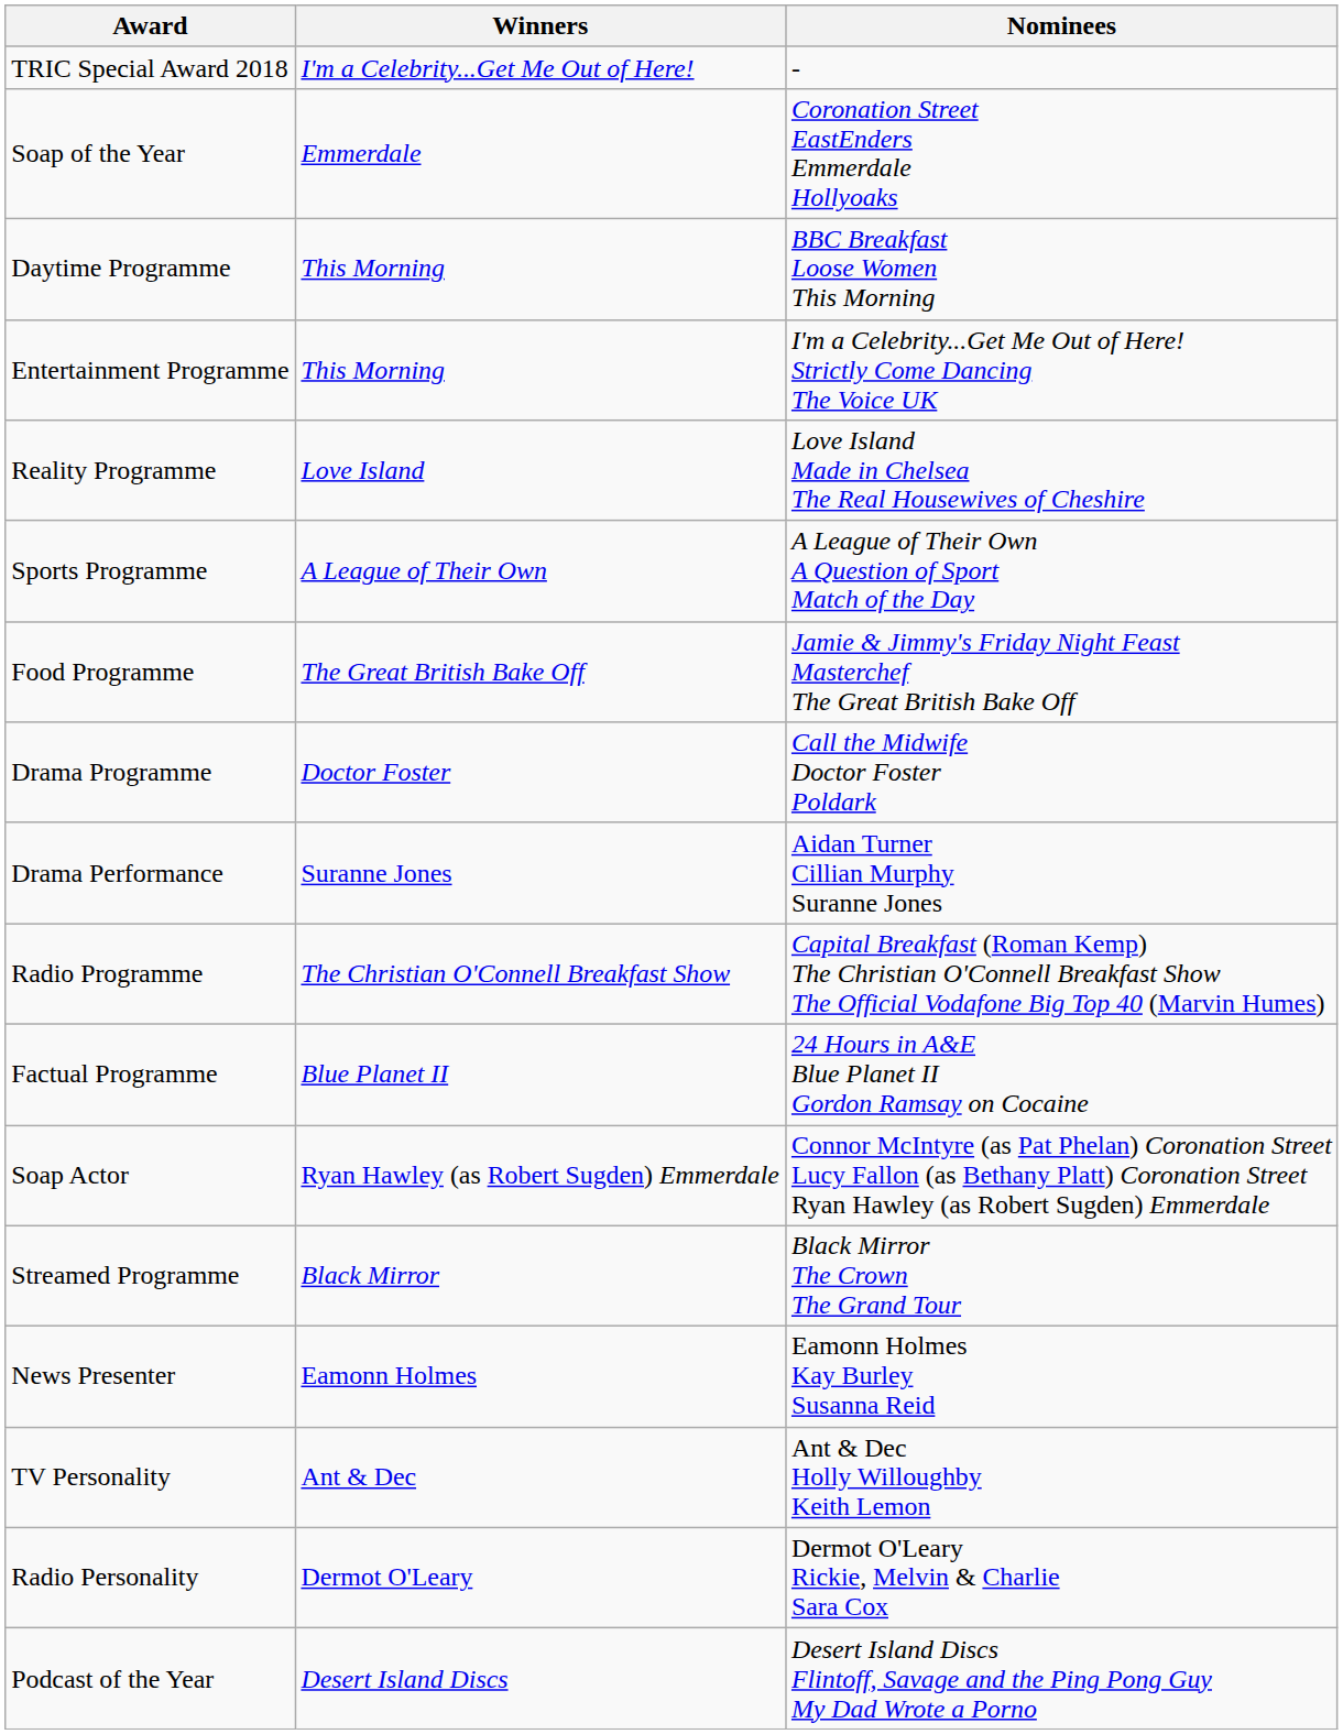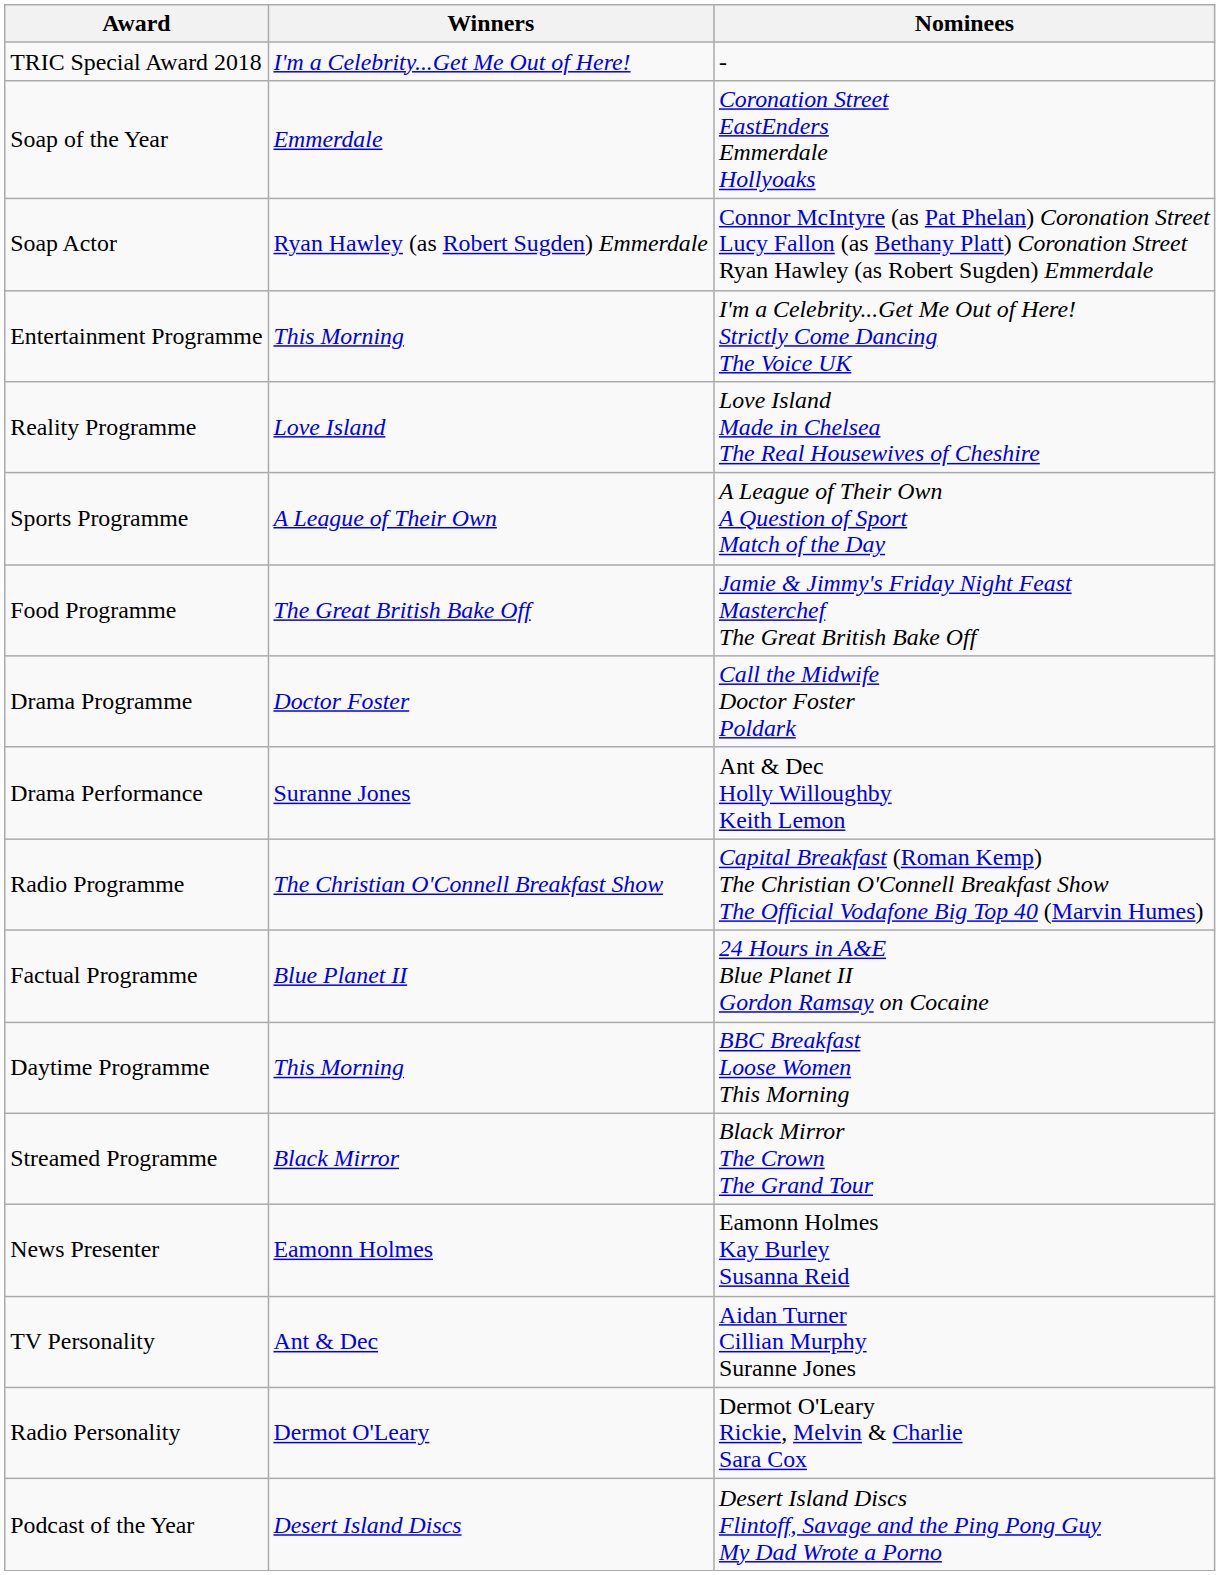 <table class="wikitable">
 <tr>
 <th>Award</th>
 <th>Winners</th>
 <th>Nominees</th>
 </tr>
 <tr>
 <td>TRIC Special Award 2018</td>
 <td><em><a href='#'>I'm a Celebrity...Get Me Out of Here!</a></em></td>
 <td>-</td>
 </tr>
 <tr>
 <td>Soap of the Year</td>
 <td><em><a href='#'>Emmerdale</a></em></td>
 <td><em><a href='#'>Coronation Street</a></em> <br><em><a href='#'>EastEnders</a> <br>Emmerdale <br><a href='#'>Hollyoaks</a></em></td>
 </tr>
 <tr>
-<td>Daytime Programme</td>
-<td><em><a href='#'>This Morning</a></em></td>
-<td><em><a href='#'>BBC Breakfast</a> <br><a href='#'>Loose Women</a> <br>This Morning</em></td>
+<td>Soap Actor</td>
+<td><a href='#'>Ryan Hawley</a> (as <a href='#'>Robert Sugden</a>) <em>Emmerdale</em></td>
+<td><a href='#'>Connor McIntyre</a> (as <a href='#'>Pat Phelan</a>) <em>Coronation Street</em> <br><a href='#'>Lucy Fallon</a> (as <a href='#'>Bethany Platt</a>) <em>Coronation Street</em><br>Ryan Hawley (as Robert Sugden) <em>Emmerdale</em></td>
 </tr>
 <tr>
 <td>Entertainment Programme</td>
 <td><em><a href='#'>This Morning</a></em></td>
 <td><em>I'm a Celebrity...Get Me Out of Here! <br><a href='#'>Strictly Come Dancing</a> <br><a href='#'>The Voice UK</a></em></td>
 </tr>
 <tr>
 <td>Reality Programme</td>
 <td><em><a href='#'>Love Island</a></em></td>
 <td><em>Love Island <br><a href='#'>Made in Chelsea</a> <br><a href='#'>The Real Housewives of Cheshire</a></em></td>
 </tr>
 <tr>
 <td>Sports Programme</td>
 <td><em><a href='#'>A League of Their Own</a></em></td>
 <td><em>A League of Their Own <br><a href='#'>A Question of Sport</a> <br><a href='#'>Match of the Day</a></em></td>
 </tr>
 <tr>
 <td>Food Programme</td>
 <td><em><a href='#'>The Great British Bake Off</a></em></td>
 <td><em><a href='#'>Jamie & Jimmy's Friday Night Feast</a> <br><a href='#'>Masterchef</a> <br>The Great British Bake Off</em></td>
 </tr>
 <tr>
 <td>Drama Programme</td>
 <td><em><a href='#'>Doctor Foster</a></em></td>
 <td><em><a href='#'>Call the Midwife</a> <br>Doctor Foster <br><a href='#'>Poldark</a></em></td>
 </tr>
 <tr>
 <td>Drama Performance</td>
 <td><a href='#'>Suranne Jones</a></td>
-<td><a href='#'>Aidan Turner</a> <br><a href='#'>Cillian Murphy</a> <br>Suranne Jones</td>
+<td>Ant & Dec <br><a href='#'>Holly Willoughby</a> <br><a href='#'>Keith Lemon</a></td>
 </tr>
 <tr>
 <td>Radio Programme</td>
 <td><em><a href='#'>The Christian O'Connell Breakfast Show</a></em></td>
 <td><em><a href='#'>Capital Breakfast</a></em> (<a href='#'>Roman Kemp</a>) <em><br>The Christian O'Connell Breakfast Show <br><a href='#'>The Official Vodafone Big Top 40</a></em> (<a href='#'>Marvin Humes</a>)</td>
 </tr>
 <tr>
 <td>Factual Programme</td>
 <td><em><a href='#'>Blue Planet II</a></em></td>
 <td><em><a href='#'>24 Hours in A&E</a> <br>Blue Planet II <br><a href='#'>Gordon Ramsay</a> on Cocaine</em></td>
 </tr>
 <tr>
-<td>Soap Actor</td>
-<td><a href='#'>Ryan Hawley</a> (as <a href='#'>Robert Sugden</a>) <em>Emmerdale</em></td>
-<td><a href='#'>Connor McIntyre</a> (as <a href='#'>Pat Phelan</a>) <em>Coronation Street</em> <br><a href='#'>Lucy Fallon</a> (as <a href='#'>Bethany Platt</a>) <em>Coronation Street</em><br>Ryan Hawley (as Robert Sugden) <em>Emmerdale</em></td>
+<td>Daytime Programme</td>
+<td><em><a href='#'>This Morning</a></em></td>
+<td><em><a href='#'>BBC Breakfast</a> <br><a href='#'>Loose Women</a> <br>This Morning</em></td>
 </tr>
 <tr>
 <td>Streamed Programme</td>
 <td><em><a href='#'>Black Mirror</a></em></td>
 <td><em>Black Mirror <br><a href='#'>The Crown</a> <br><a href='#'>The Grand Tour</a></em></td>
 </tr>
 <tr>
 <td>News Presenter</td>
 <td><a href='#'>Eamonn Holmes</a></td>
 <td>Eamonn Holmes <br><a href='#'>Kay Burley</a> <br><a href='#'>Susanna Reid</a></td>
 </tr>
 <tr>
 <td>TV Personality</td>
 <td><a href='#'>Ant & Dec</a></td>
-<td>Ant & Dec <br><a href='#'>Holly Willoughby</a> <br><a href='#'>Keith Lemon</a></td>
+<td><a href='#'>Aidan Turner</a> <br><a href='#'>Cillian Murphy</a> <br>Suranne Jones</td>
 </tr>
 <tr>
 <td>Radio Personality</td>
 <td><a href='#'>Dermot O'Leary</a></td>
 <td>Dermot O'Leary <br><a href='#'>Rickie</a>, <a href='#'>Melvin</a> & <a href='#'>Charlie</a> <br><a href='#'>Sara Cox</a></td>
 </tr>
 <tr>
 <td>Podcast of the Year</td>
 <td><em><a href='#'>Desert Island Discs</a></em></td>
 <td><em>Desert Island Discs <br><a href='#'>Flintoff, Savage and the Ping Pong Guy</a> <br><a href='#'>My Dad Wrote a Porno</a></em></td>
 </tr>
 </table>
